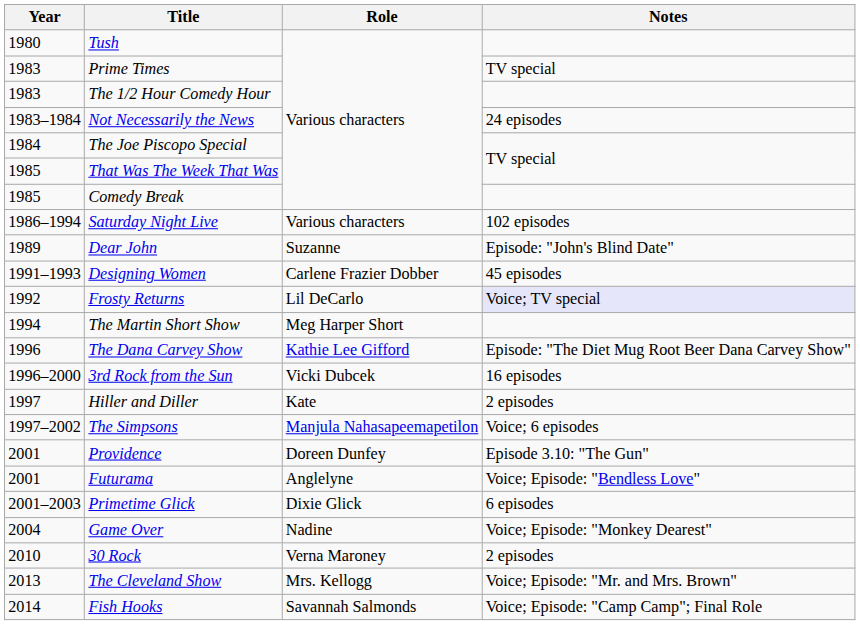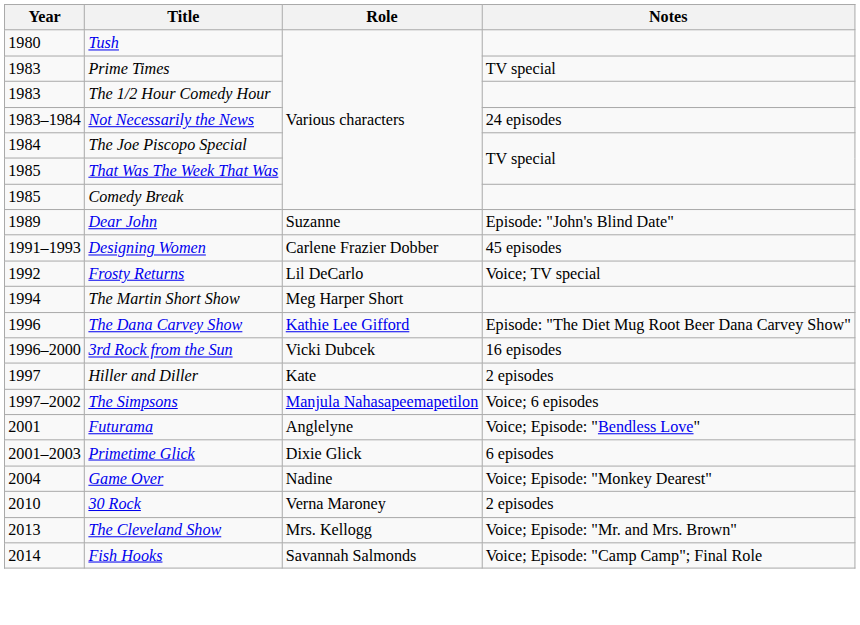 <table class="wikitable sortable">
 <tr>
 <th>Year</th>
 <th>Title</th>
 <th>Role</th>
 <th class="unsortable">Notes</th>
 </tr>
 <tr>
 <td>1980</td>
 <td><em><a href='#'>Tush</a></em></td>
 <td rowspan="7">Various characters</td>
 <td></td>
 </tr>
 <tr>
 <td>1983</td>
 <td><em>Prime Times</em></td>
 <td>TV special</td>
 </tr>
 <tr>
 <td>1983</td>
 <td><em>The 1/2 Hour Comedy Hour</em></td>
 <td></td>
 </tr>
 <tr>
 <td>1983–1984</td>
 <td><em><a href='#'>Not Necessarily the News</a></em></td>
 <td>24 episodes</td>
 </tr>
 <tr>
 <td>1984</td>
 <td><em>The Joe Piscopo Special</em></td>
 <td rowspan="2">TV special</td>
 </tr>
 <tr>
 <td>1985</td>
 <td><em><a href='#'>That Was The Week That Was</a></em></td>
 </tr>
 <tr>
 <td>1985</td>
 <td><em>Comedy Break</em></td>
 <td></td>
 </tr>
 <tr>
-<td>1986–1994</td>
-<td><em><a href='#'>Saturday Night Live</a></em></td>
-<td>Various characters</td>
-<td>102 episodes</td>
-</tr>
-<tr>
 <td>1989</td>
 <td><em><a href='#'>Dear John</a></em></td>
 <td>Suzanne</td>
 <td>Episode: "John's Blind Date"</td>
 </tr>
 <tr>
 <td>1991–1993</td>
 <td><em><a href='#'>Designing Women</a></em></td>
 <td>Carlene Frazier Dobber</td>
 <td>45 episodes</td>
 </tr>
 <tr>
 <td>1992</td>
 <td><em><a href='#'>Frosty Returns</a></em></td>
 <td>Lil DeCarlo</td>
-<td style="background: lavender;">Voice; TV special</td>
+<td>Voice; TV special</td>
 </tr>
 <tr>
 <td>1994</td>
 <td><em>The Martin Short Show</em></td>
 <td>Meg Harper Short</td>
 <td></td>
 </tr>
 <tr>
 <td>1996</td>
 <td><em><a href='#'>The Dana Carvey Show</a></em></td>
 <td><a href='#'>Kathie Lee Gifford</a></td>
 <td>Episode: "The Diet Mug Root Beer Dana Carvey Show"</td>
 </tr>
 <tr>
 <td>1996–2000</td>
 <td><em><a href='#'>3rd Rock from the Sun</a></em></td>
 <td>Vicki Dubcek</td>
 <td>16 episodes</td>
 </tr>
 <tr>
 <td>1997</td>
 <td><em>Hiller and Diller</em></td>
 <td>Kate</td>
 <td>2 episodes</td>
 </tr>
 <tr>
 <td>1997–2002</td>
 <td><em><a href='#'>The Simpsons</a></em></td>
 <td><a href='#'>Manjula Nahasapeemapetilon</a></td>
 <td>Voice; 6 episodes</td>
-</tr>
-<tr>
-<td>2001</td>
-<td><em><a href='#'>Providence</a></em></td>
-<td>Doreen Dunfey</td>
-<td>Episode 3.10: "The Gun"</td>
 </tr>
 <tr>
 <td>2001</td>
 <td><em><a href='#'>Futurama</a></em></td>
 <td>Anglelyne</td>
 <td>Voice; Episode: "<a href='#'>Bendless Love</a>"</td>
 </tr>
 <tr>
 <td>2001–2003</td>
 <td><em><a href='#'>Primetime Glick</a></em></td>
 <td>Dixie Glick</td>
 <td>6 episodes</td>
 </tr>
 <tr>
 <td>2004</td>
 <td><em><a href='#'>Game Over</a></em></td>
 <td>Nadine</td>
 <td>Voice; Episode: "Monkey Dearest"</td>
 </tr>
 <tr>
 <td>2010</td>
 <td><em><a href='#'>30 Rock</a></em></td>
 <td>Verna Maroney</td>
 <td>2 episodes</td>
 </tr>
 <tr>
 <td>2013</td>
 <td><em><a href='#'>The Cleveland Show</a></em></td>
 <td>Mrs. Kellogg</td>
 <td>Voice; Episode: "Mr. and Mrs. Brown"</td>
 </tr>
 <tr>
 <td>2014</td>
 <td><em><a href='#'>Fish Hooks</a></em></td>
 <td>Savannah Salmonds</td>
 <td>Voice; Episode: "Camp Camp"; Final Role</td>
 </tr>
 </table>
